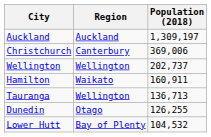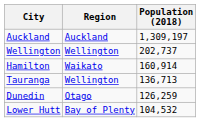 <table class="wikitable sortable sticky-header col3right">
 <tr>
 <th>City</th>
 <th>Region</th>
 <th>Population<br>(2018)</th>
 </tr>
 <tr>
 <td><a href='#'>Auckland</a></td>
 <td><a href='#'>Auckland</a></td>
 <td>1,309,197</td>
 </tr>
 <tr>
-<td><a href='#'>Christchurch</a></td>
-<td><a href='#'>Canterbury</a></td>
-<td>369,006</td>
-</tr>
-<tr>
 <td><a href='#'>Wellington</a></td>
 <td><a href='#'>Wellington</a></td>
 <td>202,737</td>
 </tr>
 <tr>
 <td><a href='#'>Hamilton</a></td>
 <td><a href='#'>Waikato</a></td>
-<td>160,911</td>
+<td>160,914</td>
 </tr>
 <tr>
 <td><a href='#'>Tauranga</a></td>
 <td><a href='#'>Wellington</a></td>
 <td>136,713</td>
 </tr>
 <tr>
 <td><a href='#'>Dunedin</a></td>
 <td><a href='#'>Otago</a></td>
-<td>126,255</td>
+<td>126,259</td>
 </tr>
 <tr>
 <td><a href='#'>Lower Hutt</a></td>
 <td><a href='#'>Bay of Plenty</a></td>
 <td>104,532</td>
 </tr>
 </table>
